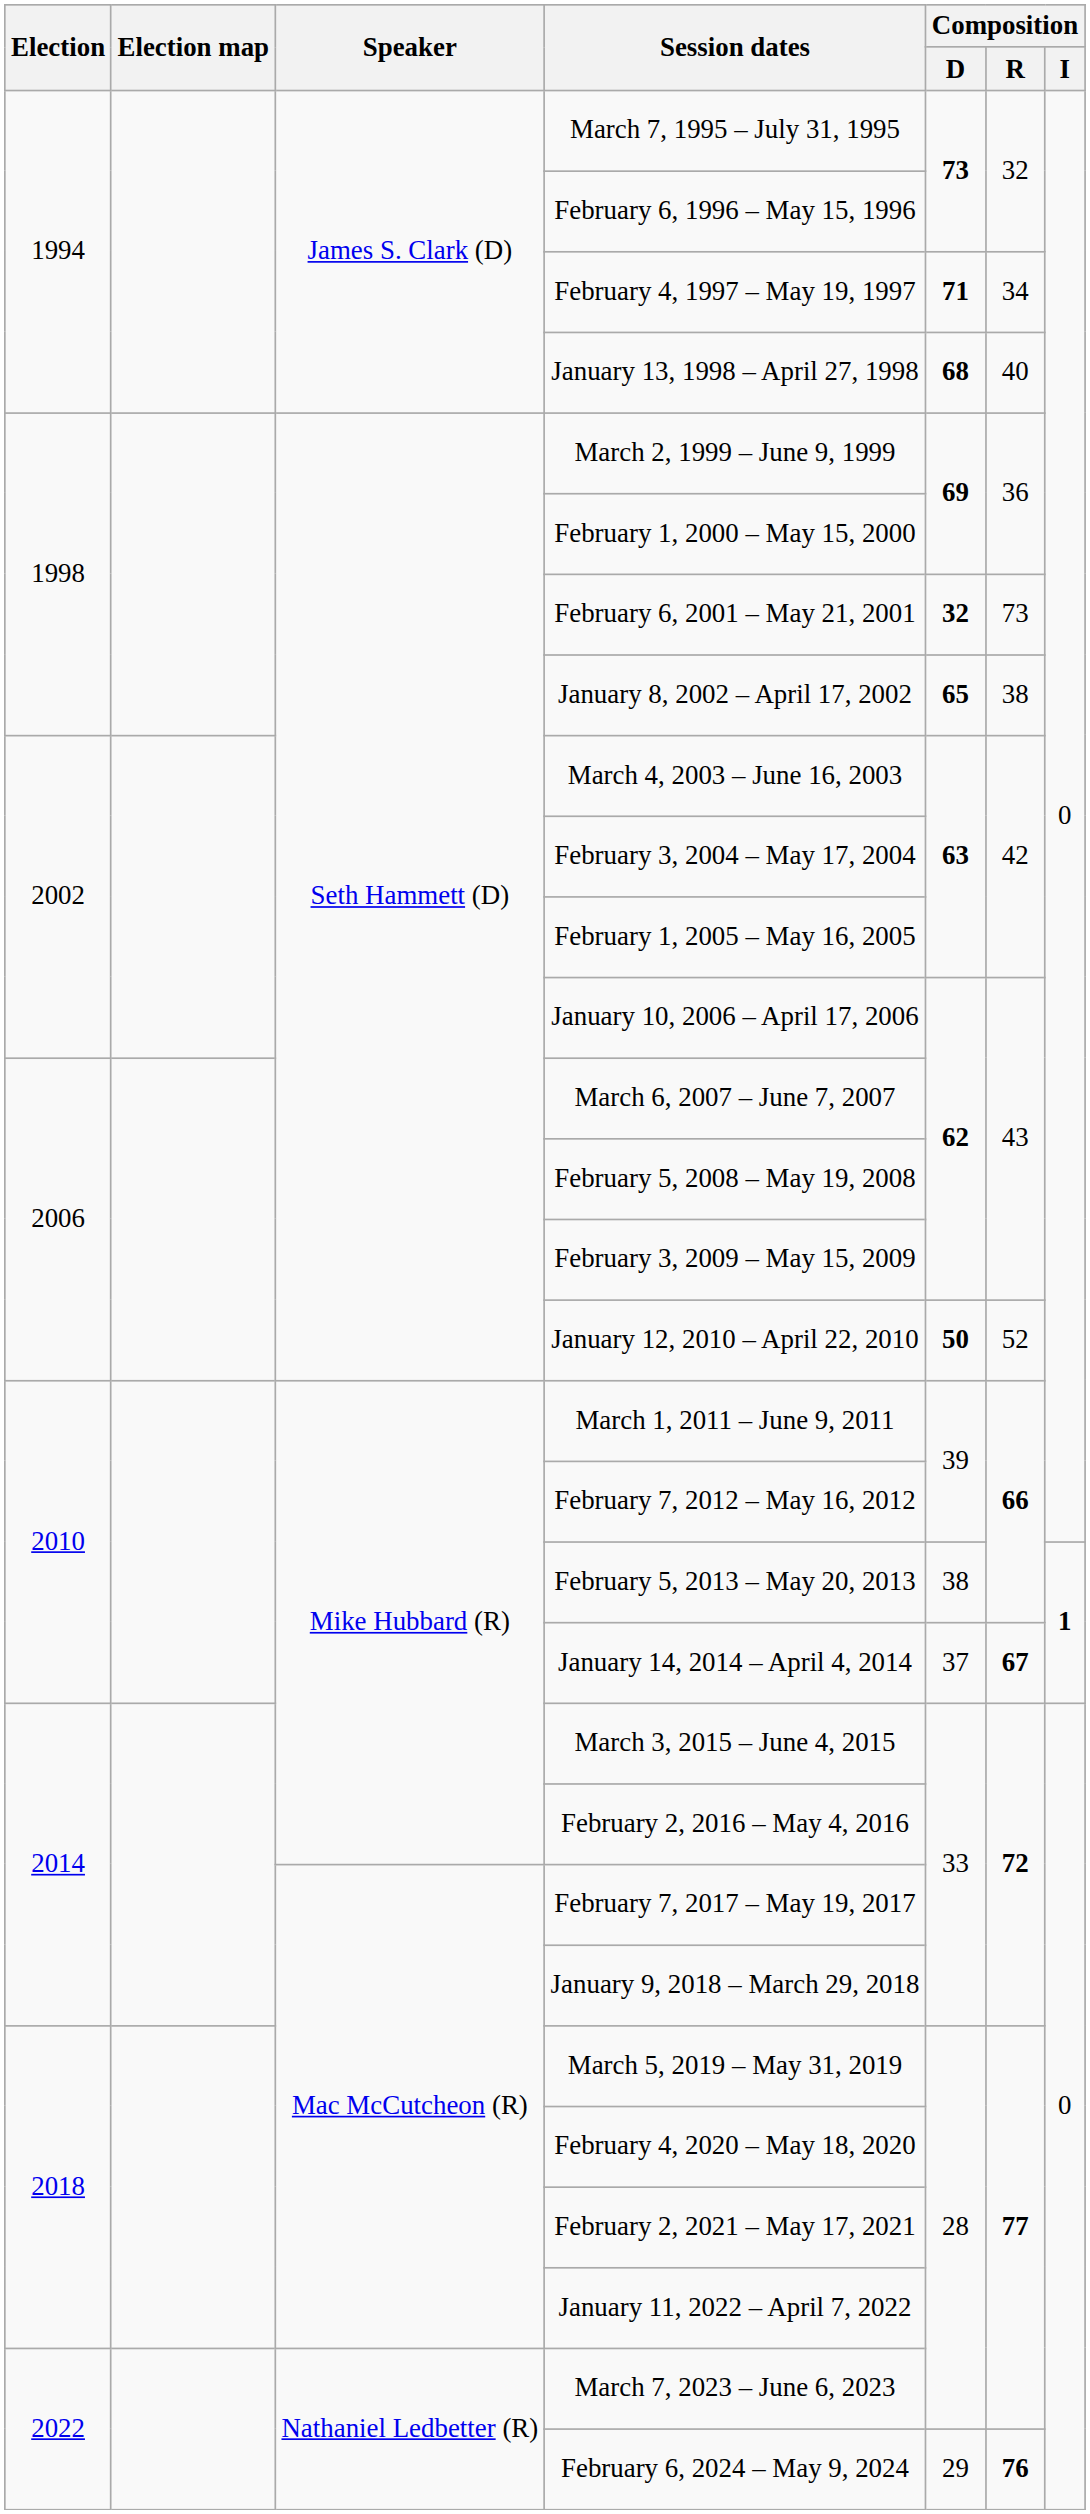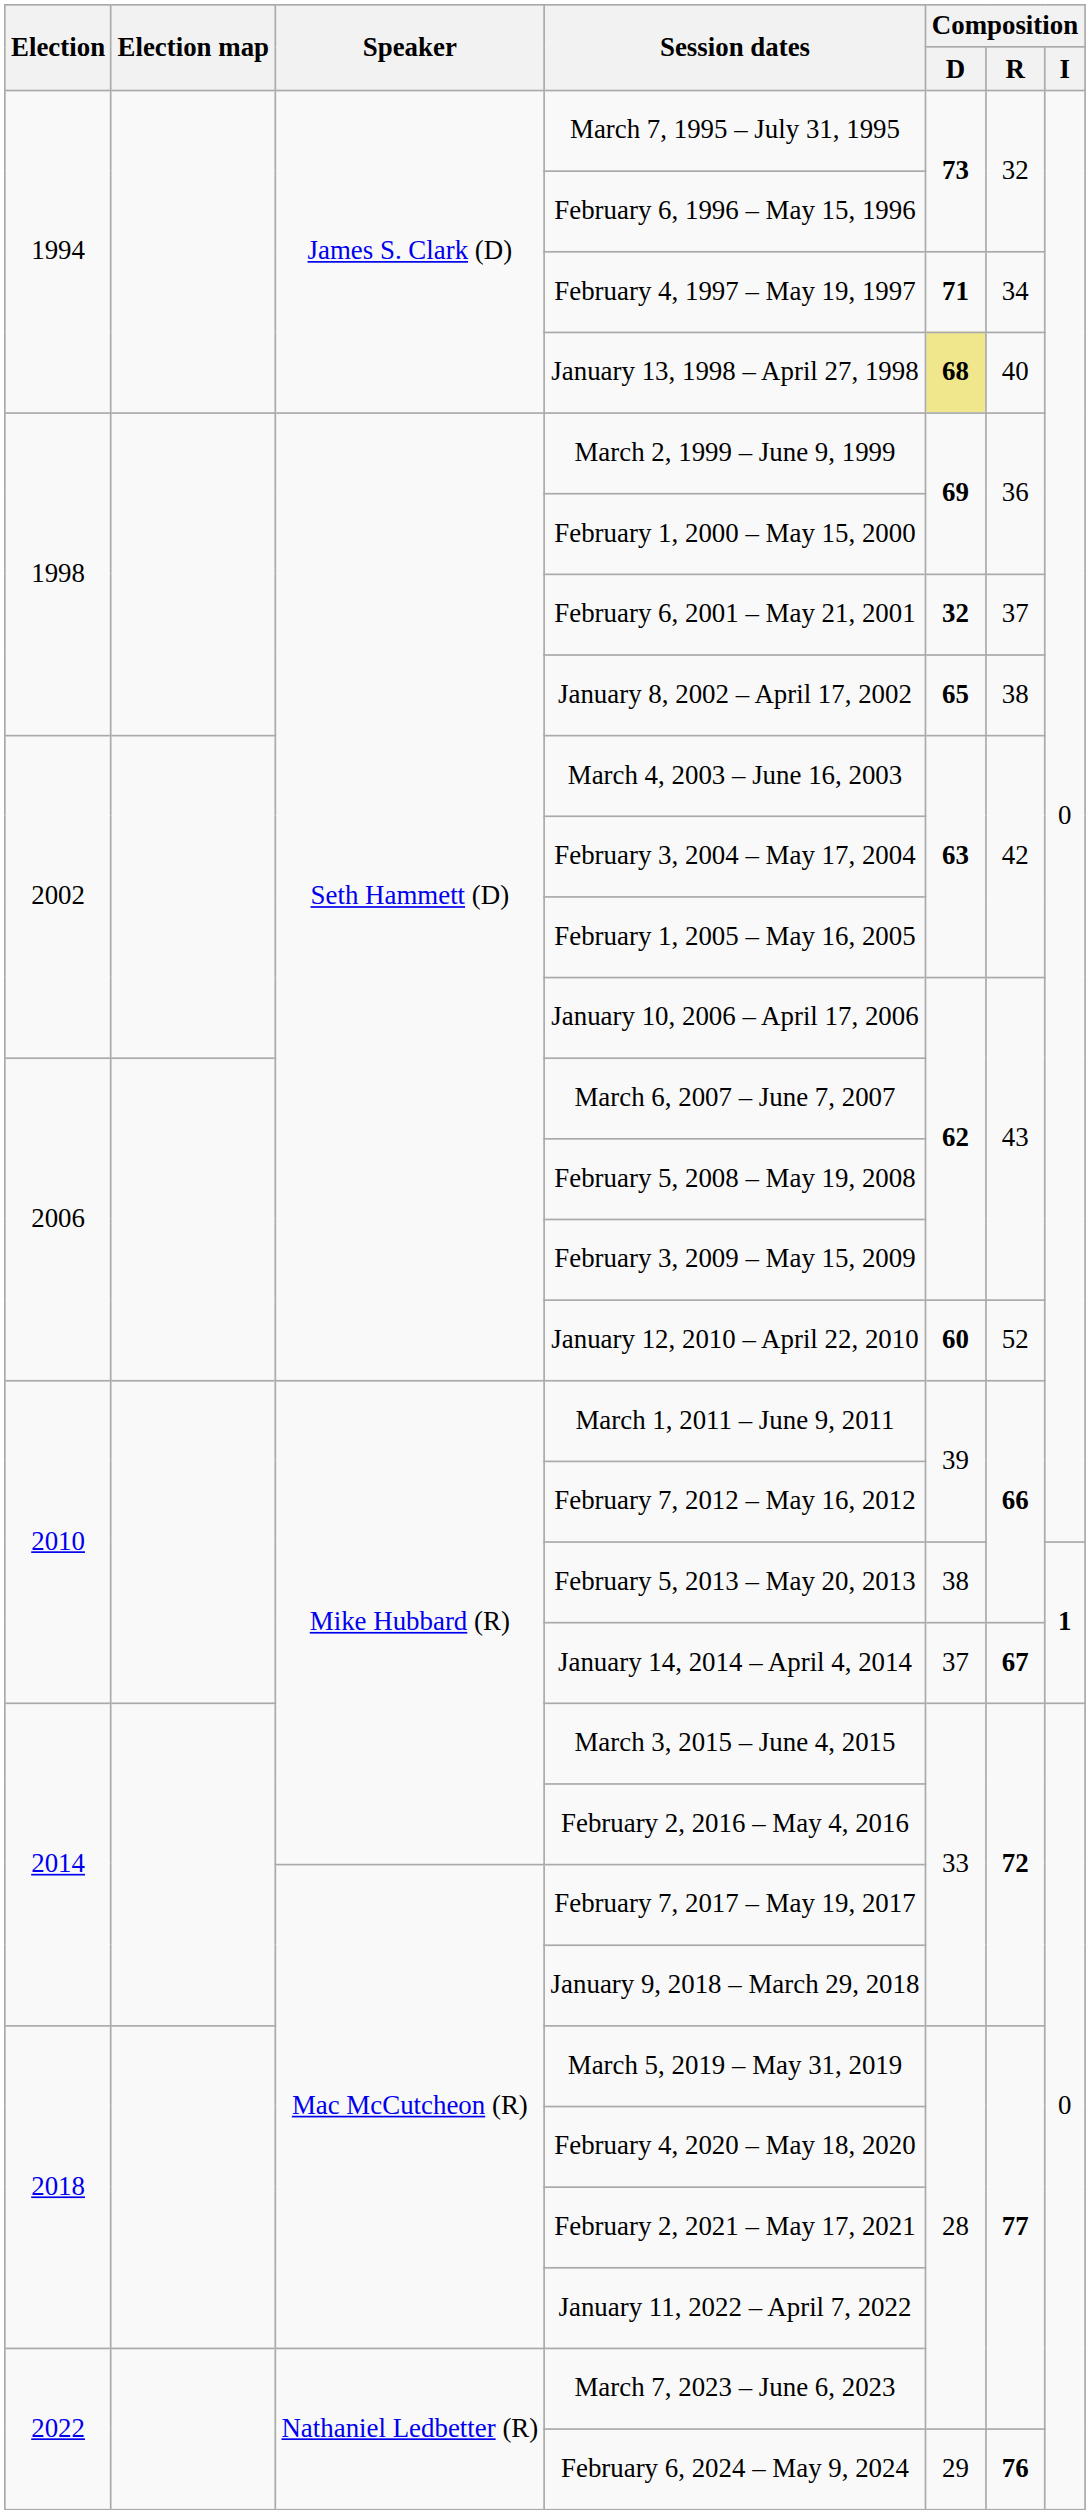 <table class=wikitable style="text-align:center">
 <tr>
 <th rowspan="2">Election</th>
 <th rowspan="2">Election map</th>
 <th rowspan="2">Speaker</th>
 <th rowspan="2">Session dates</th>
 <th colspan="3">Composition</th>
 </tr>
 <tr>
 <th>D</th>
 <th>R</th>
 <th>I</th>
 </tr>
 <tr style="height:3em">
 <td rowspan="4">1994</td>
 <td rowspan="4" align=center></td>
 <td rowspan="4" ><a href='#'>James S. Clark</a> (D)</td>
 <td>March 7, 1995 – July 31, 1995</td>
 <td rowspan="2" ><strong>73</strong></td>
 <td rowspan="2">32</td>
 <td rowspan="18">0</td>
 </tr>
 <tr style="height:3em">
 <td>February 6, 1996 – May 15, 1996</td>
 </tr>
 <tr style="height:3em">
 <td>February 4, 1997 – May 19, 1997</td>
 <td><strong>71</strong></td>
 <td>34</td>
 </tr>
 <tr style="height:3em">
 <td>January 13, 1998 – April 27, 1998</td>
-<td><strong>68</strong></td>
+<td style="background: khaki;"><strong>68</strong></td>
 <td>40</td>
 </tr>
 <tr style="height:3em">
 <td rowspan="4">1998</td>
 <td rowspan="4" align=center></td>
 <td rowspan="12" ><a href='#'>Seth Hammett</a> (D)</td>
 <td>March 2, 1999 – June 9, 1999</td>
 <td rowspan="2" ><strong>69</strong></td>
 <td rowspan="2">36</td>
 </tr>
 <tr style="height:3em">
 <td>February 1, 2000 – May 15, 2000</td>
 </tr>
 <tr style="height:3em">
 <td>February 6, 2001 – May 21, 2001</td>
 <td><strong>32</strong></td>
-<td>73</td>
+<td>37</td>
 </tr>
 <tr style="height:3em">
 <td>January 8, 2002 – April 17, 2002</td>
 <td><strong>65</strong></td>
 <td>38</td>
 </tr>
 <tr style="height:3em">
 <td rowspan="4">2002</td>
 <td rowspan="4" align=center></td>
 <td>March 4, 2003 – June 16, 2003</td>
 <td rowspan="3" ><strong>63</strong></td>
 <td rowspan="3">42</td>
 </tr>
 <tr style="height:3em">
 <td>February 3, 2004 – May 17, 2004</td>
 </tr>
 <tr style="height:3em">
 <td>February 1, 2005 – May 16, 2005</td>
 </tr>
 <tr style="height:3em">
 <td>January 10, 2006 – April 17, 2006</td>
 <td rowspan="4" ><strong>62</strong></td>
 <td rowspan="4">43</td>
 </tr>
 <tr style="height:3em">
 <td rowspan="4">2006</td>
 <td rowspan="4" align=center></td>
 <td>March 6, 2007 – June 7, 2007</td>
 </tr>
 <tr style="height:3em">
 <td>February 5, 2008 – May 19, 2008</td>
 </tr>
 <tr style="height:3em">
 <td>February 3, 2009 – May 15, 2009</td>
 </tr>
 <tr style="height:3em">
 <td>January 12, 2010 – April 22, 2010</td>
-<td><strong>50</strong></td>
+<td><strong>60</strong></td>
 <td>52</td>
 </tr>
 <tr style="height:3em">
 <td rowspan="4"><a href='#'>2010</a></td>
 <td rowspan="4" align=center></td>
 <td rowspan="6" ><a href='#'>Mike Hubbard</a> (R)</td>
 <td>March 1, 2011 – June 9, 2011</td>
 <td rowspan="2">39</td>
 <td rowspan="3" ><strong>66</strong></td>
 </tr>
 <tr style="height:3em">
 <td>February 7, 2012 – May 16, 2012</td>
 </tr>
 <tr style="height:3em">
 <td>February 5, 2013 – May 20, 2013</td>
 <td>38</td>
 <td rowspan="2" ><strong>1</strong></td>
 </tr>
 <tr style="height:3em">
 <td>January 14, 2014 – April 4, 2014</td>
 <td>37</td>
 <td><strong>67</strong></td>
 </tr>
 <tr style="height:3em">
 <td rowspan="4"><a href='#'>2014</a></td>
 <td rowspan="4" align=center></td>
 <td>March 3, 2015 – June 4, 2015</td>
 <td rowspan="4">33</td>
 <td rowspan="4" ><strong>72</strong></td>
 <td rowspan="10">0</td>
 </tr>
 <tr style="height:3em">
 <td>February 2, 2016 – May 4, 2016</td>
 </tr>
 <tr style="height:3em">
 <td rowspan="6" ><a href='#'>Mac McCutcheon</a> (R)</td>
 <td>February 7, 2017 – May 19, 2017</td>
 </tr>
 <tr style="height:3em">
 <td>January 9, 2018 – March 29, 2018</td>
 </tr>
 <tr style="height:3em">
 <td rowspan="4"><a href='#'>2018</a></td>
 <td rowspan="4" align=center></td>
 <td>March 5, 2019 – May 31, 2019</td>
 <td rowspan="5">28</td>
 <td rowspan="5" ><strong>77</strong></td>
 </tr>
 <tr style="height:3em">
 <td>February 4, 2020 – May 18, 2020</td>
 </tr>
 <tr style="height:3em">
 <td>February 2, 2021 – May 17, 2021</td>
 </tr>
 <tr style="height:3em">
 <td>January 11, 2022 – April 7, 2022</td>
 </tr>
 <tr style="height:3em">
 <td rowspan="2"><a href='#'>2022</a></td>
 <td rowspan="2" align=center></td>
 <td rowspan="5" ><a href='#'>Nathaniel Ledbetter</a> (R)</td>
 <td>March 7, 2023 – June 6, 2023</td>
 </tr>
 <tr style="height:3em">
 <td>February 6, 2024 – May 9, 2024</td>
 <td>29</td>
 <td><strong>76</strong></td>
 </tr>
 </table>
